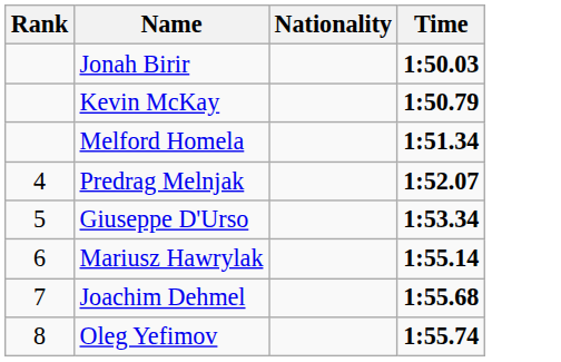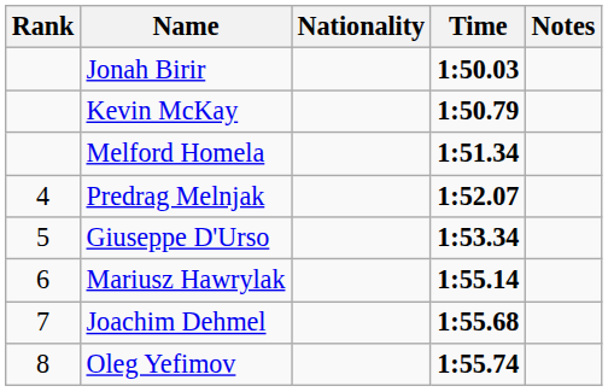 <table class="wikitable sortable" style="text-align:center">
 <tr>
 <th>Rank</th>
 <th>Name</th>
 <th>Nationality</th>
 <th>Time</th>
+<th>Notes</th>
 </tr>
 <tr>
 <td></td>
 <td align=left><a href='#'>Jonah Birir</a></td>
 <td align=left></td>
 <td><strong>1:50.03</strong></td>
+<td></td>
 </tr>
 <tr>
 <td></td>
 <td align=left><a href='#'>Kevin McKay</a></td>
 <td align=left></td>
 <td><strong>1:50.79</strong></td>
+<td></td>
 </tr>
 <tr>
 <td></td>
 <td align=left><a href='#'>Melford Homela</a></td>
 <td align=left></td>
 <td><strong>1:51.34</strong></td>
+<td></td>
 </tr>
 <tr>
 <td>4</td>
 <td align=left><a href='#'>Predrag Melnjak</a></td>
 <td align=left></td>
 <td><strong>1:52.07</strong></td>
+<td></td>
 </tr>
 <tr>
 <td>5</td>
 <td align=left><a href='#'>Giuseppe D'Urso</a></td>
 <td align=left></td>
 <td><strong>1:53.34</strong></td>
+<td></td>
 </tr>
 <tr>
 <td>6</td>
 <td align=left><a href='#'>Mariusz Hawrylak</a></td>
 <td align=left></td>
 <td><strong>1:55.14</strong></td>
+<td></td>
 </tr>
 <tr>
 <td>7</td>
 <td align=left><a href='#'>Joachim Dehmel</a></td>
 <td align=left></td>
 <td><strong>1:55.68</strong></td>
+<td></td>
 </tr>
 <tr>
 <td>8</td>
 <td align=left><a href='#'>Oleg Yefimov</a></td>
 <td align=left></td>
 <td><strong>1:55.74</strong></td>
+<td></td>
 </tr>
 </table>
